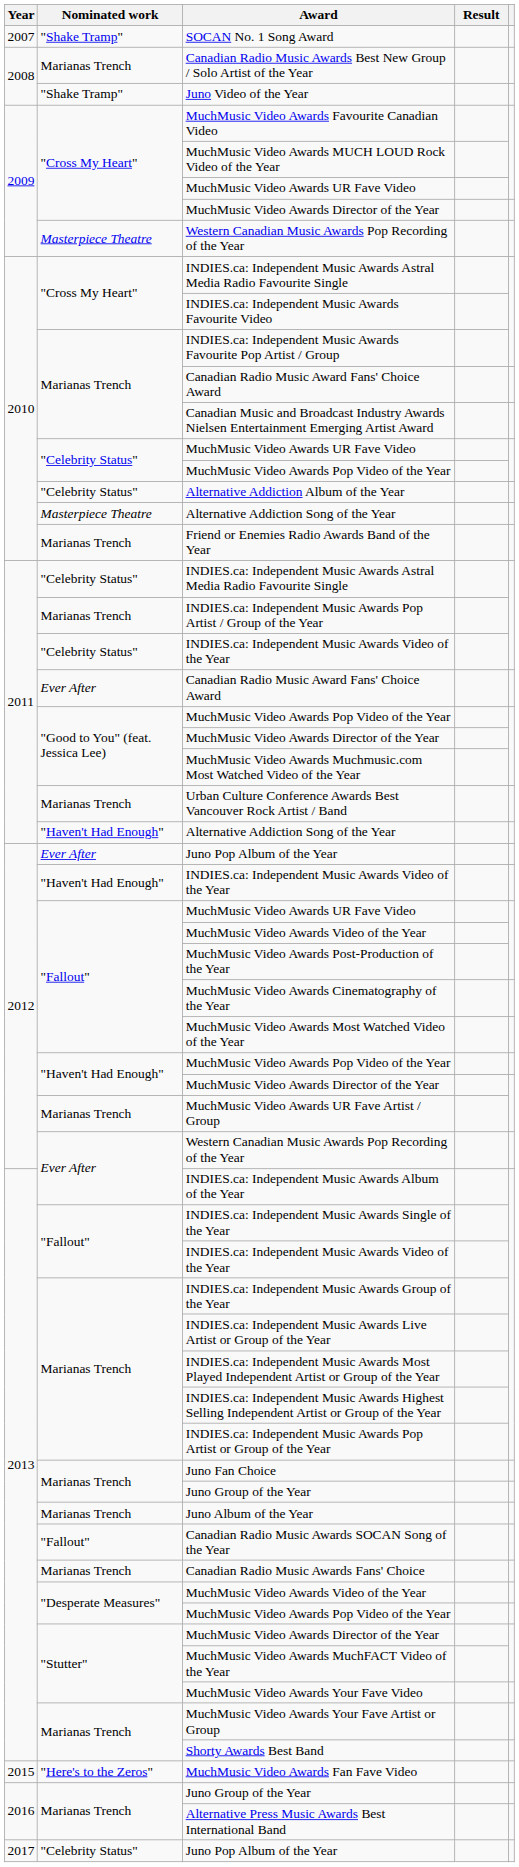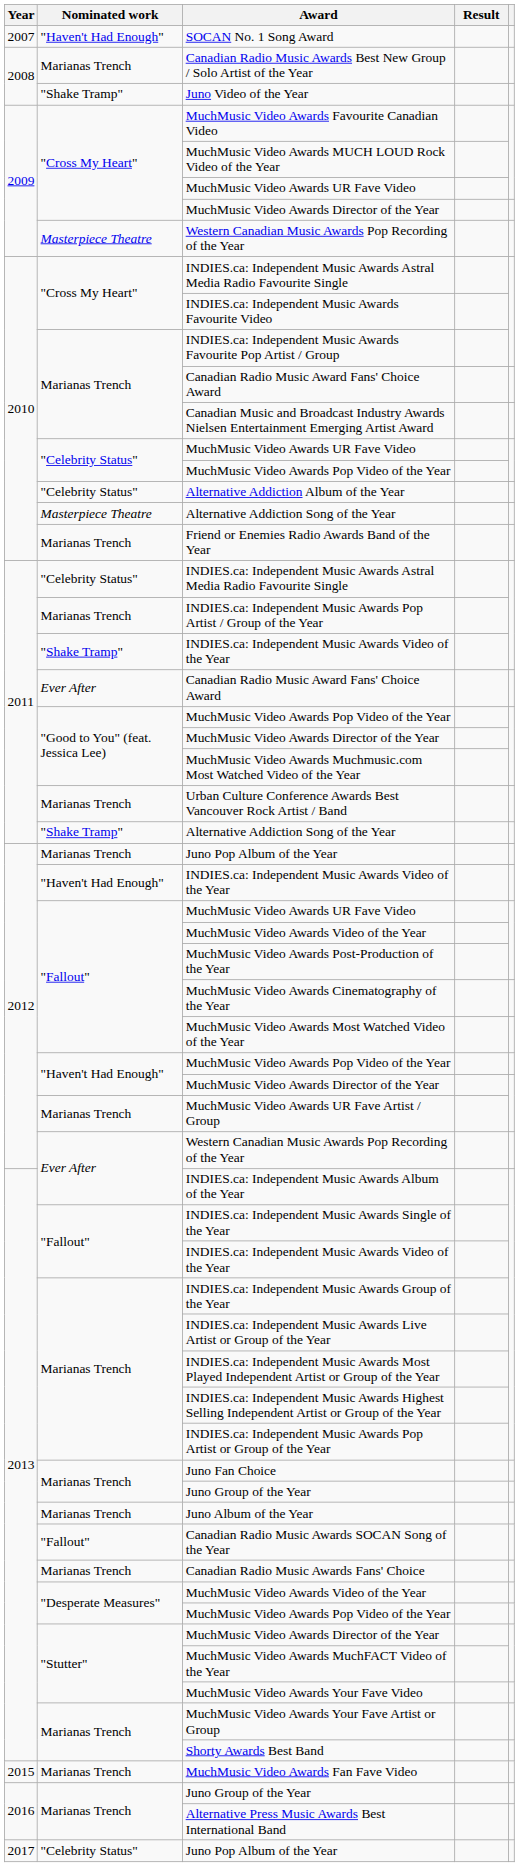 <table class="wikitable">
 <tr>
 <th width="30">Year</th>
 <th style="width:200px;">Nominated work</th>
 <th style="width:400px;">Award</th>
 <th width="62">Result</th>
 <th></th>
 </tr>
 <tr>
 <td>2007</td>
-<td>"<a href='#'>Shake Tramp</a>"</td>
+<td>"<a href='#'>Haven't Had Enough</a>"</td>
 <td><a href='#'>SOCAN</a> No. 1 Song Award</td>
 <td></td>
 <td style="text-align:center;"></td>
 </tr>
 <tr>
 <td rowspan="2">2008</td>
 <td>Marianas Trench</td>
 <td><a href='#'>Canadian Radio Music Awards</a> Best New Group / Solo Artist of the Year</td>
 <td></td>
 <td style="text-align:center;"></td>
 </tr>
 <tr>
 <td>"Shake Tramp"</td>
 <td><a href='#'>Juno</a> Video of the Year</td>
 <td></td>
 <td style="text-align:center;"></td>
 </tr>
 <tr>
 <td rowspan="5"><a href='#'>2009</a></td>
 <td rowspan="4">"<a href='#'>Cross My Heart</a>"</td>
 <td><a href='#'>MuchMusic Video Awards</a> Favourite Canadian Video</td>
 <td></td>
 <td style="text-align:center;" rowspan="3"></td>
 </tr>
 <tr>
 <td>MuchMusic Video Awards MUCH LOUD Rock Video of the Year</td>
 <td></td>
 </tr>
 <tr>
 <td>MuchMusic Video Awards UR Fave Video</td>
 <td></td>
 </tr>
 <tr>
 <td>MuchMusic Video Awards Director of the Year</td>
 <td></td>
 <td style="text-align:center;"></td>
 </tr>
 <tr>
 <td><em><a href='#'>Masterpiece Theatre</a></em></td>
 <td><a href='#'>Western Canadian Music Awards</a> Pop Recording of the Year</td>
 <td></td>
 <td style="text-align:center;"></td>
 </tr>
 <tr>
 <td rowspan="10">2010</td>
 <td rowspan="2">"Cross My Heart"</td>
 <td>INDIES.ca: Independent Music Awards Astral Media Radio Favourite Single</td>
 <td></td>
 <td style="text-align:center;" rowspan="3"></td>
 </tr>
 <tr>
 <td>INDIES.ca: Independent Music Awards Favourite Video</td>
 <td></td>
 </tr>
 <tr>
 <td rowspan="3">Marianas Trench</td>
 <td>INDIES.ca: Independent Music Awards Favourite Pop Artist / Group</td>
 <td></td>
 </tr>
 <tr>
 <td>Canadian Radio Music Award Fans' Choice Award</td>
 <td></td>
 <td style="text-align:center;"></td>
 </tr>
 <tr>
 <td>Canadian Music and Broadcast Industry Awards Nielsen Entertainment Emerging Artist Award</td>
 <td></td>
 <td style="text-align:center;"></td>
 </tr>
 <tr>
 <td rowspan="2">"<a href='#'>Celebrity Status</a>"</td>
 <td>MuchMusic Video Awards UR Fave Video</td>
 <td></td>
 <td style="text-align:center;" rowspan="2"></td>
 </tr>
 <tr>
 <td>MuchMusic Video Awards Pop Video of the Year</td>
 <td></td>
 </tr>
 <tr>
 <td>"Celebrity Status"</td>
 <td><a href='#'>Alternative Addiction</a> Album of the Year</td>
 <td></td>
 <td style="text-align:center;"></td>
 </tr>
 <tr>
 <td><em>Masterpiece Theatre</em></td>
 <td>Alternative Addiction Song of the Year</td>
 <td></td>
 <td style="text-align:center;"></td>
 </tr>
 <tr>
 <td>Marianas Trench</td>
 <td>Friend or Enemies Radio Awards Band of the Year</td>
 <td></td>
 <td style="text-align:center;"></td>
 </tr>
 <tr>
 <td rowspan="9">2011</td>
 <td>"Celebrity Status"</td>
 <td>INDIES.ca: Independent Music Awards Astral Media Radio Favourite Single</td>
 <td></td>
 <td style="text-align:center;" rowspan="3"></td>
 </tr>
 <tr>
 <td>Marianas Trench</td>
 <td>INDIES.ca: Independent Music Awards Pop Artist / Group of the Year</td>
 <td></td>
 </tr>
 <tr>
-<td>"Celebrity Status"</td>
+<td>"<a href='#'>Shake Tramp</a>"</td>
 <td>INDIES.ca: Independent Music Awards Video of the Year</td>
 <td></td>
 </tr>
 <tr>
 <td><em>Ever After</em></td>
 <td>Canadian Radio Music Award Fans' Choice Award</td>
 <td></td>
 <td style="text-align:center;"></td>
 </tr>
 <tr>
 <td rowspan="3">"Good to You" (feat. Jessica Lee)</td>
 <td>MuchMusic Video Awards Pop Video of the Year</td>
 <td></td>
 <td style="text-align:center;" rowspan="3"></td>
 </tr>
 <tr>
 <td>MuchMusic Video Awards Director of the Year</td>
 <td></td>
 </tr>
 <tr>
 <td>MuchMusic Video Awards Muchmusic.com Most Watched Video of the Year</td>
 <td></td>
 </tr>
 <tr>
 <td>Marianas Trench</td>
 <td>Urban Culture Conference Awards Best Vancouver Rock Artist / Band</td>
 <td></td>
 </tr>
 <tr>
-<td>"<a href='#'>Haven't Had Enough</a>"</td>
+<td>"<a href='#'>Shake Tramp</a>"</td>
 <td>Alternative Addiction Song of the Year</td>
 <td></td>
 <td style="text-align:center;"></td>
 </tr>
 <tr>
 <td rowspan="11">2012</td>
-<td><em><a href='#'>Ever After</a></em></td>
+<td>Marianas Trench</td>
 <td>Juno Pop Album of the Year</td>
 <td></td>
 <td style="text-align:center;"></td>
 </tr>
 <tr>
 <td>"Haven't Had Enough"</td>
 <td>INDIES.ca: Independent Music Awards Video of the Year</td>
 <td></td>
 <td style="text-align:center;"></td>
 </tr>
 <tr>
 <td rowspan="5">"<a href='#'>Fallout</a>"</td>
 <td>MuchMusic Video Awards UR Fave Video</td>
 <td></td>
 <td style="text-align:center;" rowspan="3"></td>
 </tr>
 <tr>
 <td>MuchMusic Video Awards Video of the Year</td>
 <td></td>
 </tr>
 <tr>
 <td>MuchMusic Video Awards Post-Production of the Year</td>
 <td></td>
 </tr>
 <tr>
 <td>MuchMusic Video Awards Cinematography of the Year</td>
 <td></td>
 <td style="text-align:center;"></td>
 </tr>
 <tr>
 <td>MuchMusic Video Awards Most Watched Video of the Year</td>
 <td></td>
 <td style="text-align:center;"></td>
 </tr>
 <tr>
 <td rowspan="2">"Haven't Had Enough"</td>
 <td>MuchMusic Video Awards Pop Video of the Year</td>
 <td></td>
 <td style="text-align:center;"></td>
 </tr>
 <tr>
 <td>MuchMusic Video Awards Director of the Year</td>
 <td></td>
 <td style="text-align:center;" rowspan="2"></td>
 </tr>
 <tr>
 <td>Marianas Trench</td>
 <td>MuchMusic Video Awards UR Fave Artist / Group</td>
 <td></td>
 </tr>
 <tr>
 <td rowspan="2"><em>Ever After</em></td>
 <td>Western Canadian Music Awards Pop Recording of the Year</td>
 <td></td>
 <td style="text-align:center;"></td>
 </tr>
 <tr>
 <td rowspan="20">2013</td>
 <td>INDIES.ca: Independent Music Awards Album of the Year</td>
 <td></td>
 <td style="text-align:center;" rowspan="8"></td>
 </tr>
 <tr>
 <td rowspan="2">"Fallout"</td>
 <td>INDIES.ca: Independent Music Awards Single of the Year</td>
 <td></td>
 </tr>
 <tr>
 <td>INDIES.ca: Independent Music Awards Video of the Year</td>
 <td></td>
 </tr>
 <tr>
 <td rowspan="5">Marianas Trench</td>
 <td>INDIES.ca: Independent Music Awards Group of the Year</td>
 <td></td>
 </tr>
 <tr>
 <td>INDIES.ca: Independent Music Awards Live Artist or Group of the Year</td>
 <td></td>
 </tr>
 <tr>
 <td>INDIES.ca: Independent Music Awards Most Played Independent Artist or Group of the Year</td>
 <td></td>
 </tr>
 <tr>
 <td>INDIES.ca: Independent Music Awards Highest Selling Independent Artist or Group of the Year</td>
 <td></td>
 </tr>
 <tr>
 <td>INDIES.ca: Independent Music Awards Pop Artist or Group of the Year</td>
 <td></td>
 </tr>
 <tr>
 <td rowspan="2">Marianas Trench</td>
 <td>Juno Fan Choice</td>
 <td></td>
 <td style="text-align:center;"></td>
 </tr>
 <tr>
 <td>Juno Group of the Year</td>
 <td></td>
 <td style="text-align:center;"></td>
 </tr>
 <tr>
 <td>Marianas Trench</td>
 <td>Juno Album of the Year</td>
 <td></td>
 <td style="text-align:center;"></td>
 </tr>
 <tr>
 <td>"Fallout"</td>
 <td>Canadian Radio Music Awards SOCAN Song of the Year</td>
 <td></td>
 <td style="text-align:center;"></td>
 </tr>
 <tr>
 <td>Marianas Trench</td>
 <td>Canadian Radio Music Awards Fans' Choice</td>
 <td></td>
 <td style="text-align:center;"></td>
 </tr>
 <tr>
 <td rowspan="2">"Desperate Measures"</td>
 <td>MuchMusic Video Awards Video of the Year</td>
 <td></td>
 <td style="text-align:center;"></td>
 </tr>
 <tr>
 <td>MuchMusic Video Awards Pop Video of the Year</td>
 <td></td>
 <td style="text-align:center;"></td>
 </tr>
 <tr>
 <td rowspan="3">"Stutter"</td>
 <td>MuchMusic Video Awards Director of the Year</td>
 <td></td>
 <td style="text-align:center;" rowspan="2"></td>
 </tr>
 <tr>
 <td>MuchMusic Video Awards MuchFACT Video of the Year</td>
 <td></td>
 </tr>
 <tr>
 <td>MuchMusic Video Awards Your Fave Video</td>
 <td></td>
 <td style="text-align:center;"></td>
 </tr>
 <tr>
 <td rowspan="2">Marianas Trench</td>
 <td>MuchMusic Video Awards Your Fave Artist or Group</td>
 <td></td>
 <td style="text-align:center;"></td>
 </tr>
 <tr>
 <td><a href='#'>Shorty Awards</a> Best Band</td>
 <td></td>
 <td style="text-align:center;"></td>
 </tr>
 <tr>
 <td>2015</td>
-<td>"<a href='#'>Here's to the Zeros</a>"</td>
+<td>Marianas Trench</td>
 <td><a href='#'>MuchMusic Video Awards</a> Fan Fave Video</td>
 <td></td>
 <td style="text-align:center;"></td>
 </tr>
 <tr>
 <td rowspan="2">2016</td>
 <td rowspan="2">Marianas Trench</td>
 <td>Juno Group of the Year</td>
 <td></td>
 <td style="text-align:center;"></td>
 </tr>
 <tr>
 <td><a href='#'>Alternative Press Music Awards</a> Best International Band</td>
 <td></td>
 <td style="text-align:center;"></td>
 </tr>
 <tr>
 <td>2017</td>
 <td>"Celebrity Status"</td>
 <td>Juno Pop Album of the Year</td>
 <td></td>
 <td style="text-align:center;"></td>
 </tr>
 </table>
